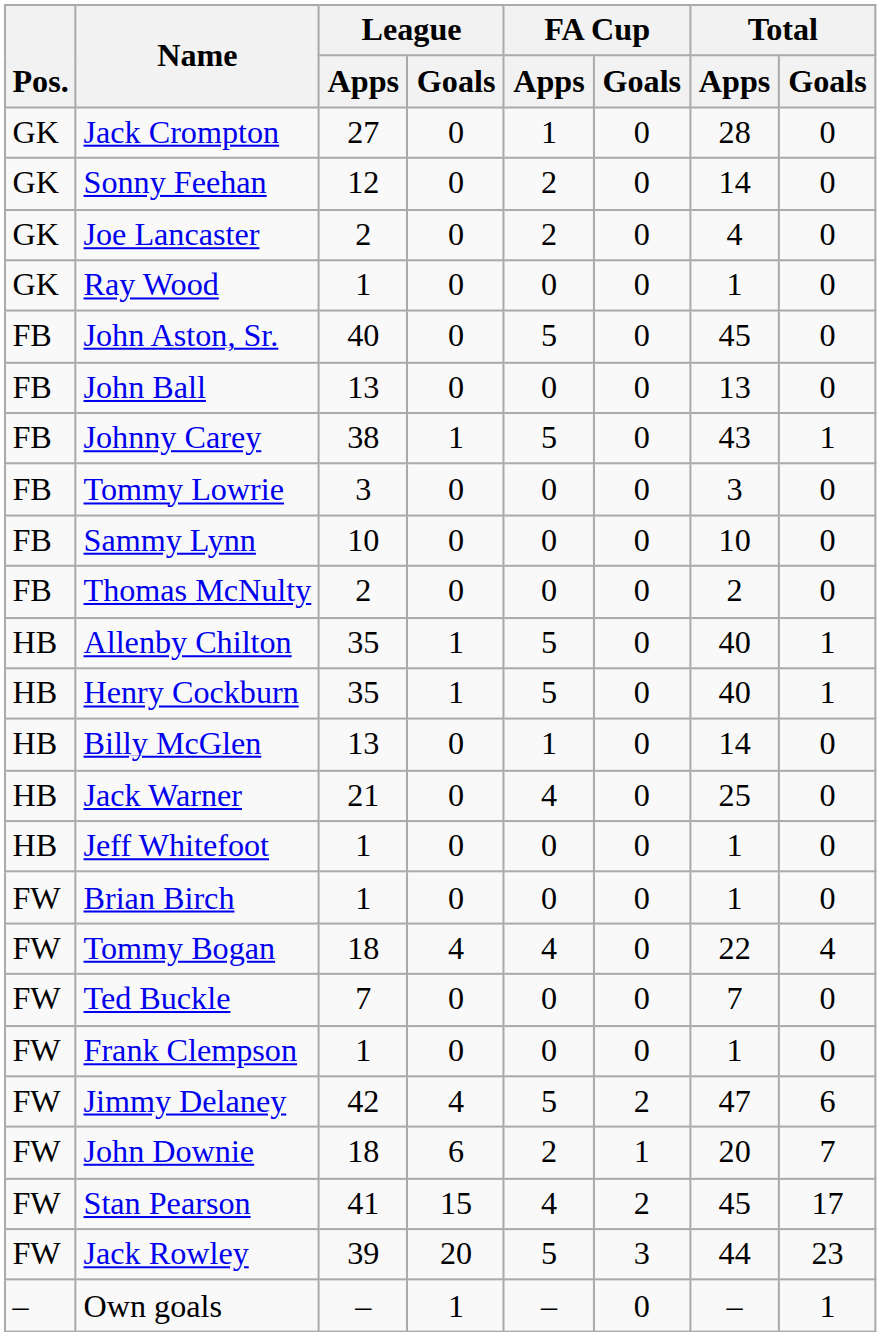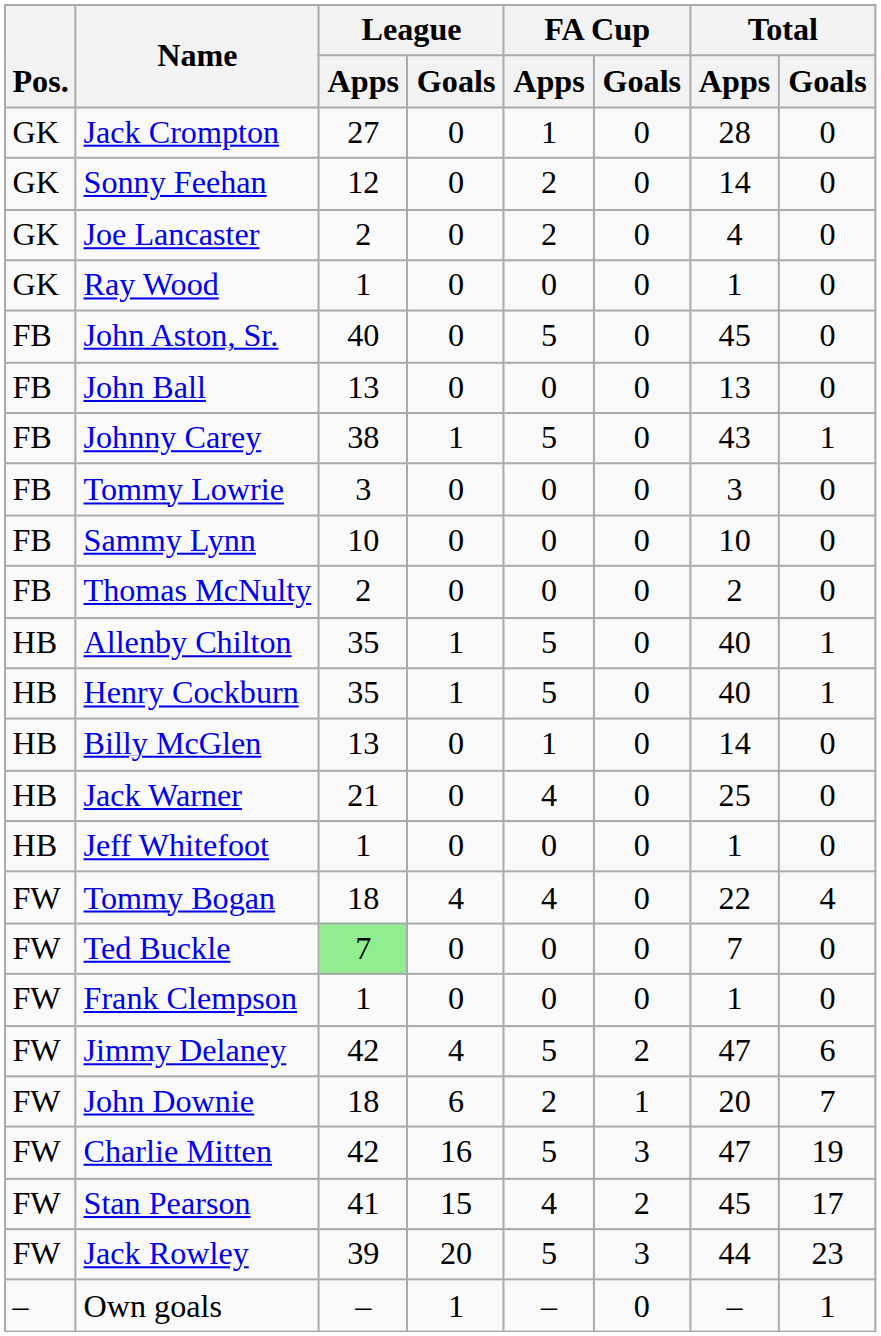 <table class="wikitable" style="text-align:center">
 <tr>
 <th rowspan="2" valign="bottom">Pos.</th>
 <th rowspan="2">Name</th>
 <th colspan="2" width="85">League</th>
 <th colspan="2" width="85">FA Cup</th>
 <th colspan="2" width="85">Total</th>
 </tr>
 <tr>
 <th>Apps</th>
 <th>Goals</th>
 <th>Apps</th>
 <th>Goals</th>
 <th>Apps</th>
 <th>Goals</th>
 </tr>
 <tr>
 <td align="left">GK</td>
 <td align="left"> <a href='#'>Jack Crompton</a></td>
 <td>27</td>
 <td>0</td>
 <td>1</td>
 <td>0</td>
 <td>28</td>
 <td>0</td>
 </tr>
 <tr>
 <td align="left">GK</td>
 <td align="left"> <a href='#'>Sonny Feehan</a></td>
 <td>12</td>
 <td>0</td>
 <td>2</td>
 <td>0</td>
 <td>14</td>
 <td>0</td>
 </tr>
 <tr>
 <td align="left">GK</td>
 <td align="left"> <a href='#'>Joe Lancaster</a></td>
 <td>2</td>
 <td>0</td>
 <td>2</td>
 <td>0</td>
 <td>4</td>
 <td>0</td>
 </tr>
 <tr>
 <td align="left">GK</td>
 <td align="left"> <a href='#'>Ray Wood</a></td>
 <td>1</td>
 <td>0</td>
 <td>0</td>
 <td>0</td>
 <td>1</td>
 <td>0</td>
 </tr>
 <tr>
 <td align="left">FB</td>
 <td align="left"> <a href='#'>John Aston, Sr.</a></td>
 <td>40</td>
 <td>0</td>
 <td>5</td>
 <td>0</td>
 <td>45</td>
 <td>0</td>
 </tr>
 <tr>
 <td align="left">FB</td>
 <td align="left"> <a href='#'>John Ball</a></td>
 <td>13</td>
 <td>0</td>
 <td>0</td>
 <td>0</td>
 <td>13</td>
 <td>0</td>
 </tr>
 <tr>
 <td align="left">FB</td>
 <td align="left"> <a href='#'>Johnny Carey</a></td>
 <td>38</td>
 <td>1</td>
 <td>5</td>
 <td>0</td>
 <td>43</td>
 <td>1</td>
 </tr>
 <tr>
 <td align="left">FB</td>
 <td align="left"> <a href='#'>Tommy Lowrie</a></td>
 <td>3</td>
 <td>0</td>
 <td>0</td>
 <td>0</td>
 <td>3</td>
 <td>0</td>
 </tr>
 <tr>
 <td align="left">FB</td>
 <td align="left"> <a href='#'>Sammy Lynn</a></td>
 <td>10</td>
 <td>0</td>
 <td>0</td>
 <td>0</td>
 <td>10</td>
 <td>0</td>
 </tr>
 <tr>
 <td align="left">FB</td>
 <td align="left"> <a href='#'>Thomas McNulty</a></td>
 <td>2</td>
 <td>0</td>
 <td>0</td>
 <td>0</td>
 <td>2</td>
 <td>0</td>
 </tr>
 <tr>
 <td align="left">HB</td>
 <td align="left"> <a href='#'>Allenby Chilton</a></td>
 <td>35</td>
 <td>1</td>
 <td>5</td>
 <td>0</td>
 <td>40</td>
 <td>1</td>
 </tr>
 <tr>
 <td align="left">HB</td>
 <td align="left"> <a href='#'>Henry Cockburn</a></td>
 <td>35</td>
 <td>1</td>
 <td>5</td>
 <td>0</td>
 <td>40</td>
 <td>1</td>
 </tr>
 <tr>
 <td align="left">HB</td>
 <td align="left"> <a href='#'>Billy McGlen</a></td>
 <td>13</td>
 <td>0</td>
 <td>1</td>
 <td>0</td>
 <td>14</td>
 <td>0</td>
 </tr>
 <tr>
 <td align="left">HB</td>
 <td align="left"> <a href='#'>Jack Warner</a></td>
 <td>21</td>
 <td>0</td>
 <td>4</td>
 <td>0</td>
 <td>25</td>
 <td>0</td>
 </tr>
 <tr>
 <td align="left">HB</td>
 <td align="left"> <a href='#'>Jeff Whitefoot</a></td>
 <td>1</td>
 <td>0</td>
 <td>0</td>
 <td>0</td>
 <td>1</td>
 <td>0</td>
 </tr>
 <tr>
 <td align="left">FW</td>
-<td align="left"> <a href='#'>Brian Birch</a></td>
-<td>1</td>
-<td>0</td>
-<td>0</td>
-<td>0</td>
-<td>1</td>
-<td>0</td>
-</tr>
-<tr>
-<td align="left">FW</td>
 <td align="left"> <a href='#'>Tommy Bogan</a></td>
 <td>18</td>
 <td>4</td>
 <td>4</td>
 <td>0</td>
 <td>22</td>
 <td>4</td>
 </tr>
 <tr>
 <td align="left">FW</td>
 <td align="left"> <a href='#'>Ted Buckle</a></td>
-<td>7</td>
+<td style="background: lightgreen;">7</td>
 <td>0</td>
 <td>0</td>
 <td>0</td>
 <td>7</td>
 <td>0</td>
 </tr>
 <tr>
 <td align="left">FW</td>
 <td align="left"> <a href='#'>Frank Clempson</a></td>
 <td>1</td>
 <td>0</td>
 <td>0</td>
 <td>0</td>
 <td>1</td>
 <td>0</td>
 </tr>
 <tr>
 <td align="left">FW</td>
 <td align="left"> <a href='#'>Jimmy Delaney</a></td>
 <td>42</td>
 <td>4</td>
 <td>5</td>
 <td>2</td>
 <td>47</td>
 <td>6</td>
 </tr>
 <tr>
 <td align="left">FW</td>
 <td align="left"> <a href='#'>John Downie</a></td>
 <td>18</td>
 <td>6</td>
 <td>2</td>
 <td>1</td>
 <td>20</td>
 <td>7</td>
 </tr>
 <tr>
 <td align="left">FW</td>
+<td align="left"> <a href='#'>Charlie Mitten</a></td>
+<td>42</td>
+<td>16</td>
+<td>5</td>
+<td>3</td>
+<td>47</td>
+<td>19</td>
+</tr>
+<tr>
+<td align="left">FW</td>
 <td align="left"> <a href='#'>Stan Pearson</a></td>
 <td>41</td>
 <td>15</td>
 <td>4</td>
 <td>2</td>
 <td>45</td>
 <td>17</td>
 </tr>
 <tr>
 <td align="left">FW</td>
 <td align="left"> <a href='#'>Jack Rowley</a></td>
 <td>39</td>
 <td>20</td>
 <td>5</td>
 <td>3</td>
 <td>44</td>
 <td>23</td>
 </tr>
 <tr>
 <td align="left">–</td>
 <td align="left">Own goals</td>
 <td>–</td>
 <td>1</td>
 <td>–</td>
 <td>0</td>
 <td>–</td>
 <td>1</td>
 </tr>
 </table>
